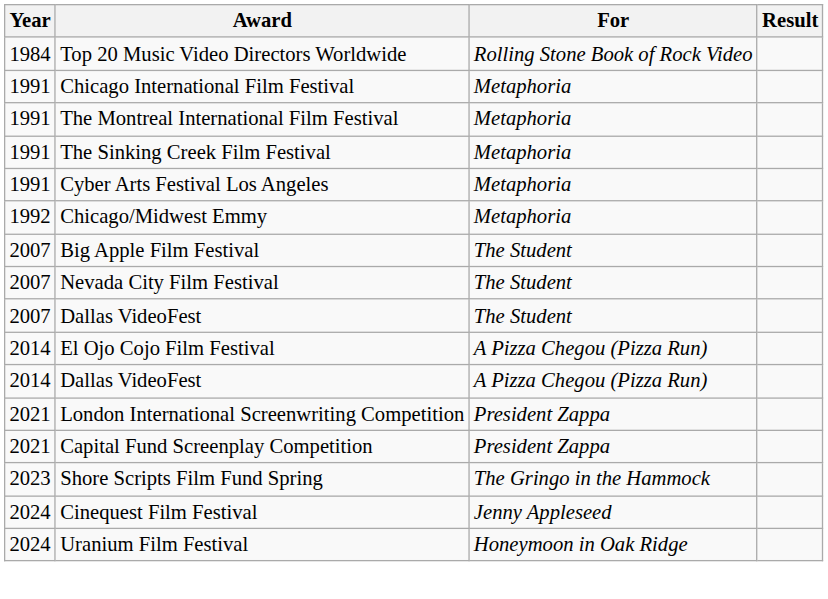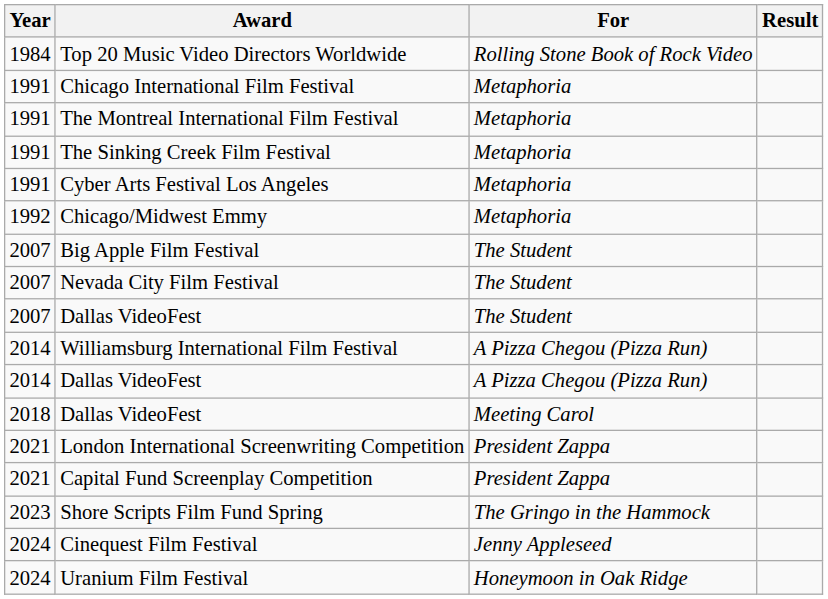 <table class="wikitable">
 <tr>
 <th>Year</th>
 <th>Award</th>
 <th>For</th>
 <th>Result</th>
 </tr>
 <tr>
 <td>1984</td>
 <td>Top 20 Music Video Directors Worldwide</td>
 <td><em>Rolling Stone Book of Rock Video</em></td>
 <td></td>
 </tr>
 <tr>
 <td>1991</td>
 <td>Chicago International Film Festival</td>
 <td><em>Metaphoria</em></td>
 <td></td>
 </tr>
 <tr>
 <td>1991</td>
 <td>The Montreal International Film Festival</td>
 <td><em>Metaphoria</em></td>
 <td></td>
 </tr>
 <tr>
 <td>1991</td>
 <td>The Sinking Creek Film Festival</td>
 <td><em>Metaphoria</em></td>
 <td></td>
 </tr>
 <tr>
 <td>1991</td>
 <td>Cyber Arts Festival Los Angeles</td>
 <td><em>Metaphoria</em></td>
 <td></td>
 </tr>
 <tr>
 <td>1992</td>
 <td>Chicago/Midwest Emmy</td>
 <td><em>Metaphoria</em></td>
 <td></td>
 </tr>
 <tr>
 <td>2007</td>
 <td>Big Apple Film Festival</td>
 <td><em>The Student</em></td>
 <td></td>
 </tr>
 <tr>
 <td>2007</td>
 <td>Nevada City Film Festival</td>
 <td><em>The Student</em></td>
 <td></td>
 </tr>
 <tr>
 <td>2007</td>
 <td>Dallas VideoFest</td>
 <td><em>The Student</em></td>
 <td></td>
 </tr>
 <tr>
 <td>2014</td>
-<td>El Ojo Cojo Film Festival</td>
+<td>Williamsburg International Film Festival</td>
 <td><em>A Pizza Chegou (Pizza Run)</em></td>
 <td></td>
 </tr>
 <tr>
 <td>2014</td>
 <td>Dallas VideoFest</td>
 <td><em>A Pizza Chegou (Pizza Run)</em></td>
+<td></td>
+</tr>
+<tr>
+<td>2018</td>
+<td>Dallas VideoFest</td>
+<td><em>Meeting Carol</em></td>
 <td></td>
 </tr>
 <tr>
 <td>2021</td>
 <td>London International Screenwriting Competition</td>
 <td><em>President Zappa</em></td>
 <td></td>
 </tr>
 <tr>
 <td>2021</td>
 <td>Capital Fund Screenplay Competition</td>
 <td><em>President Zappa</em></td>
 <td></td>
 </tr>
 <tr>
 <td>2023</td>
 <td>Shore Scripts Film Fund Spring</td>
 <td><em>The Gringo in the Hammock</em></td>
 <td></td>
 </tr>
 <tr>
 <td>2024</td>
 <td>Cinequest Film Festival</td>
 <td><em>Jenny Appleseed</em></td>
 <td></td>
 </tr>
 <tr>
 <td>2024</td>
 <td>Uranium Film Festival</td>
 <td><em>Honeymoon in Oak Ridge</em></td>
 <td></td>
 </tr>
 </table>
